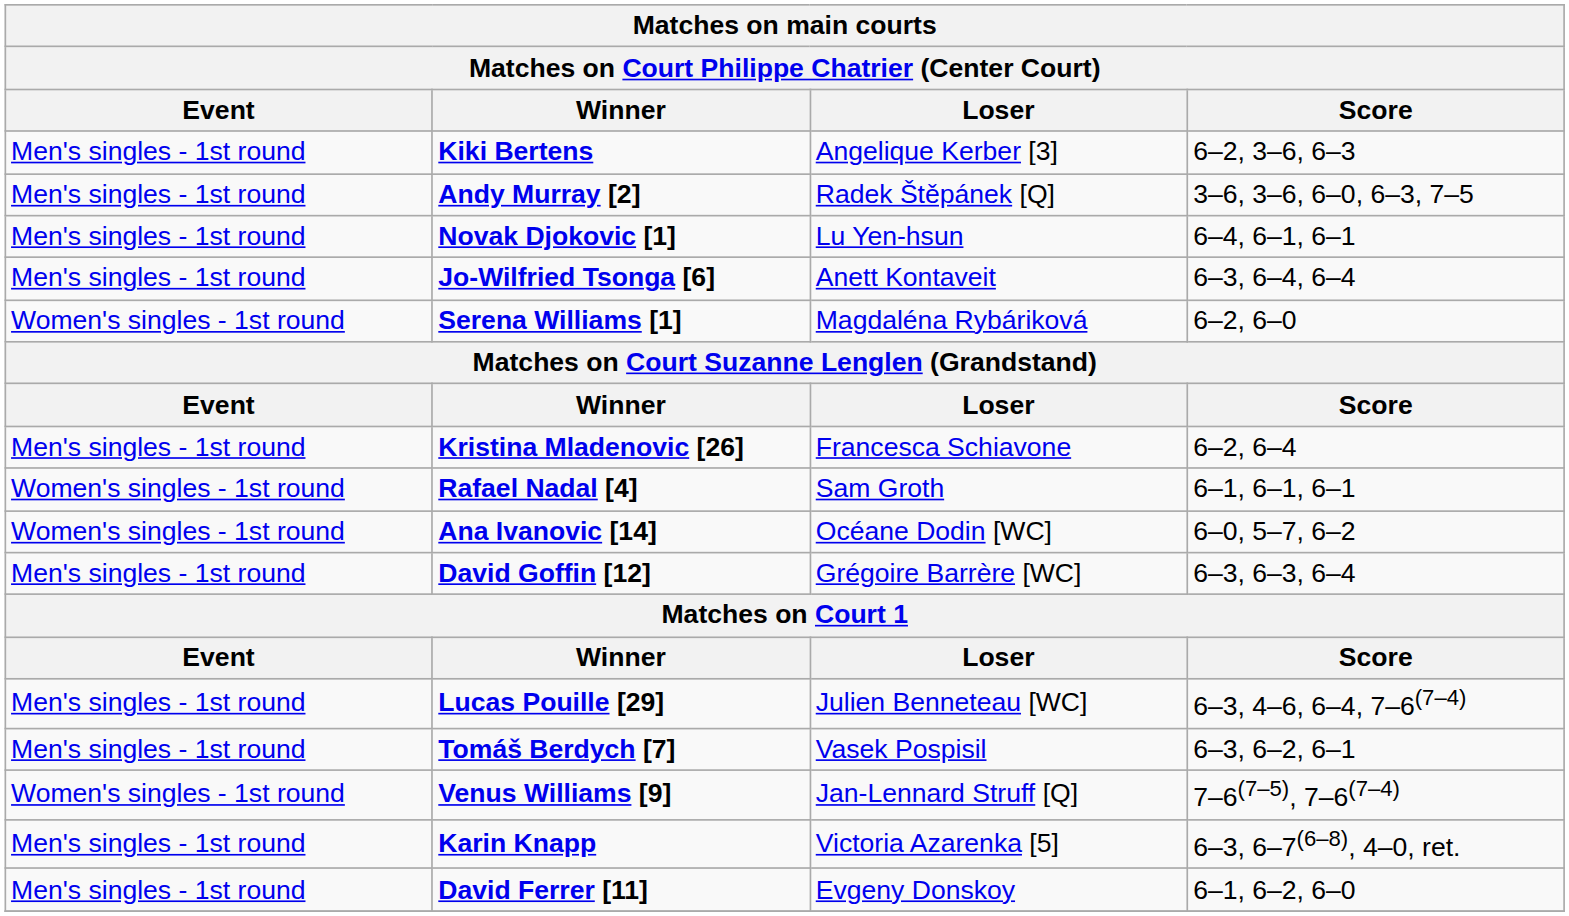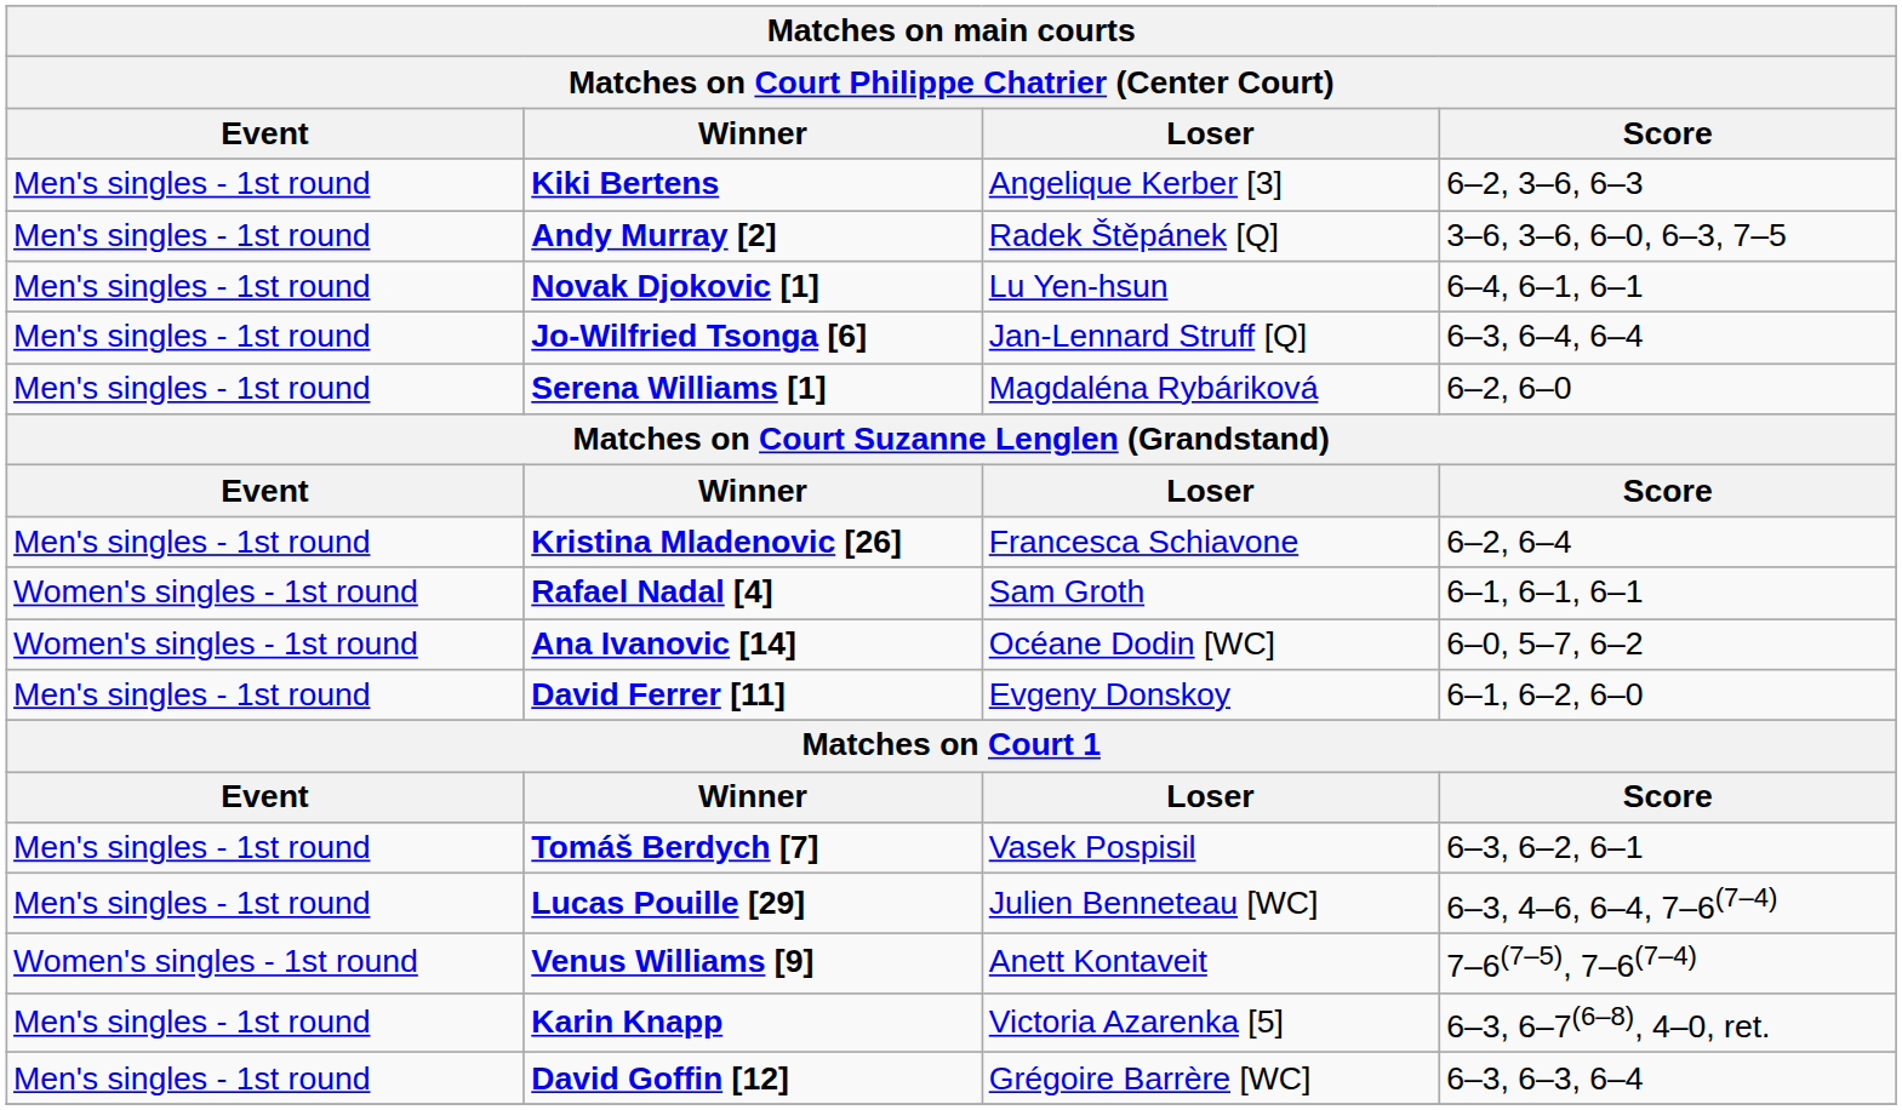 <table class="wikitable collapsible uncollapsed" style=margin:auto>
 <tr>
 <th colspan=4 style=white-space:nowrap>Matches on main courts</th>
 </tr>
 <tr>
 <th colspan=4><strong>Matches on <a href='#'>Court Philippe Chatrier</a> (Center Court)</strong></th>
 </tr>
 <tr>
 <th width=250>Event</th>
 <th width=220>Winner</th>
 <th width=220>Loser</th>
 <th width=220>Score</th>
 </tr>
 <tr>
 <td><a href='#'>Men's singles - 1st round</a></td>
 <td> <strong><a href='#'>Kiki Bertens</a></strong></td>
 <td> <a href='#'>Angelique Kerber</a> [3]</td>
 <td>6–2, 3–6, 6–3</td>
 </tr>
 <tr>
 <td><a href='#'>Men's singles - 1st round</a></td>
 <td><strong> <a href='#'>Andy Murray</a> [2]</strong></td>
 <td> <a href='#'>Radek Štěpánek</a> [Q]</td>
 <td>3–6, 3–6, 6–0, 6–3, 7–5</td>
 </tr>
 <tr>
 <td><a href='#'>Men's singles - 1st round</a></td>
 <td><strong> <a href='#'>Novak Djokovic</a> [1]</strong></td>
 <td> <a href='#'>Lu Yen-hsun</a></td>
 <td>6–4, 6–1, 6–1</td>
 </tr>
 <tr>
 <td><a href='#'>Men's singles - 1st round</a></td>
 <td><strong> <a href='#'>Jo-Wilfried Tsonga</a> [6]</strong></td>
-<td> <a href='#'>Anett Kontaveit</a></td>
+<td> <a href='#'>Jan-Lennard Struff</a> [Q]</td>
 <td>6–3, 6–4, 6–4</td>
 </tr>
 <tr>
-<td><a href='#'>Women's singles - 1st round</a></td>
+<td><a href='#'>Men's singles - 1st round</a></td>
 <td><strong> <a href='#'>Serena Williams</a> [1]</strong></td>
 <td> <a href='#'>Magdaléna Rybáriková</a></td>
 <td>6–2, 6–0</td>
 </tr>
 <tr>
 <th colspan=4><strong>Matches on <a href='#'>Court Suzanne Lenglen</a> (Grandstand)</strong></th>
 </tr>
 <tr>
 <th width=250>Event</th>
 <th width=220>Winner</th>
 <th width=220>Loser</th>
 <th width=220>Score</th>
 </tr>
 <tr>
 <td><a href='#'>Men's singles - 1st round</a></td>
 <td><strong> <a href='#'>Kristina Mladenovic</a> [26]</strong></td>
 <td> <a href='#'>Francesca Schiavone</a></td>
 <td>6–2, 6–4</td>
 </tr>
 <tr>
 <td><a href='#'>Women's singles - 1st round</a></td>
 <td><strong> <a href='#'>Rafael Nadal</a> [4]</strong></td>
 <td> <a href='#'>Sam Groth</a></td>
 <td>6–1, 6–1, 6–1</td>
 </tr>
 <tr>
 <td><a href='#'>Women's singles - 1st round</a></td>
 <td> <strong><a href='#'>Ana Ivanovic</a> [14]</strong></td>
 <td> <a href='#'>Océane Dodin</a> [WC]</td>
 <td>6–0, 5–7, 6–2</td>
 </tr>
 <tr>
 <td><a href='#'>Men's singles - 1st round</a></td>
-<td><strong> <a href='#'>David Goffin</a> [12]</strong></td>
-<td> <a href='#'>Grégoire Barrère</a> [WC]</td>
-<td>6–3, 6–3, 6–4</td>
+<td><strong> <a href='#'>David Ferrer</a> [11]</strong></td>
+<td> <a href='#'>Evgeny Donskoy</a></td>
+<td>6–1, 6–2, 6–0</td>
 </tr>
 <tr>
 <th colspan=4><strong>Matches on <a href='#'>Court 1</a></strong></th>
 </tr>
 <tr>
 <th width=250>Event</th>
 <th width=220>Winner</th>
 <th width=220>Loser</th>
 <th width=220>Score</th>
 </tr>
 <tr>
 <td><a href='#'>Men's singles - 1st round</a></td>
+<td><strong> <a href='#'>Tomáš Berdych</a> [7]</strong></td>
+<td> <a href='#'>Vasek Pospisil</a></td>
+<td>6–3, 6–2, 6–1</td>
+</tr>
+<tr>
+<td><a href='#'>Men's singles - 1st round</a></td>
 <td> <strong><a href='#'>Lucas Pouille</a> [29]</strong></td>
 <td> <a href='#'>Julien Benneteau</a> [WC]</td>
 <td>6–3, 4–6, 6–4, 7–6<sup>(7–4)</sup></td>
 </tr>
 <tr>
-<td><a href='#'>Men's singles - 1st round</a></td>
-<td><strong> <a href='#'>Tomáš Berdych</a> [7]</strong></td>
-<td> <a href='#'>Vasek Pospisil</a></td>
-<td>6–3, 6–2, 6–1</td>
-</tr>
-<tr>
 <td><a href='#'>Women's singles - 1st round</a></td>
 <td> <strong><a href='#'>Venus Williams</a> [9]</strong></td>
-<td> <a href='#'>Jan-Lennard Struff</a> [Q]</td>
+<td> <a href='#'>Anett Kontaveit</a></td>
 <td>7–6<sup>(7–5)</sup>, 7–6<sup>(7–4)</sup></td>
 </tr>
 <tr>
 <td><a href='#'>Men's singles - 1st round</a></td>
 <td> <strong><a href='#'>Karin Knapp</a></strong></td>
 <td> <a href='#'>Victoria Azarenka</a> [5]</td>
 <td>6–3, 6–7<sup>(6–8)</sup>, 4–0, ret.</td>
 </tr>
 <tr>
 <td><a href='#'>Men's singles - 1st round</a></td>
-<td><strong> <a href='#'>David Ferrer</a> [11]</strong></td>
-<td> <a href='#'>Evgeny Donskoy</a></td>
-<td>6–1, 6–2, 6–0</td>
+<td><strong> <a href='#'>David Goffin</a> [12]</strong></td>
+<td> <a href='#'>Grégoire Barrère</a> [WC]</td>
+<td>6–3, 6–3, 6–4</td>
 </tr>
 <tr>
 </tr>
 </table>
